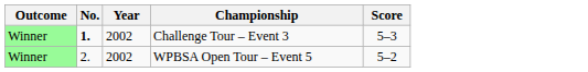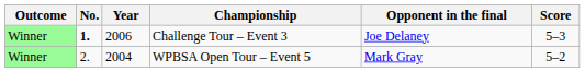 <table class="sortable wikitable">
 <tr>
 <th width="80">Outcome</th>
 <th width="20">No.</th>
 <th width="50">Year</th>
 <th style="width:250px;">Championship</th>
+<th style="width:200px;">Opponent in the final</th>
 <th style="width:50px;">Score</th>
 </tr>
 <tr>
 <td style="background:#98FB98">Winner</td>
 <td><strong>1.</strong></td>
-<td>2002</td>
+<td>2006</td>
 <td>Challenge Tour – Event 3</td>
+<td> <a href='#'>Joe Delaney</a></td>
 <td style="text-align:center;">5–3</td>
 </tr>
 <tr>
 <td style="background:#98FB98">Winner</td>
 <td>2.</td>
-<td>2002</td>
+<td>2004</td>
 <td>WPBSA Open Tour – Event 5</td>
+<td> <a href='#'>Mark Gray</a></td>
 <td style="text-align:center;">5–2</td>
 </tr>
 </table>
